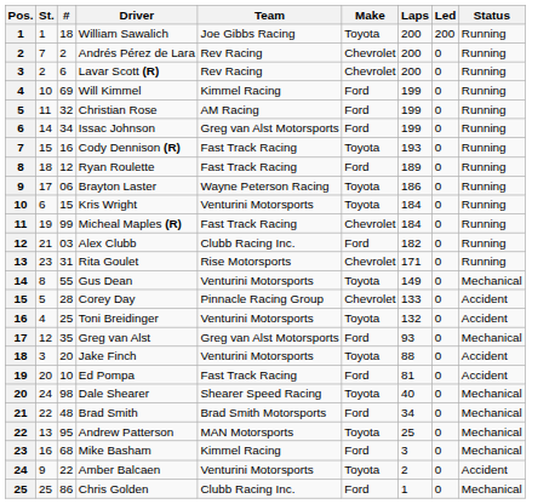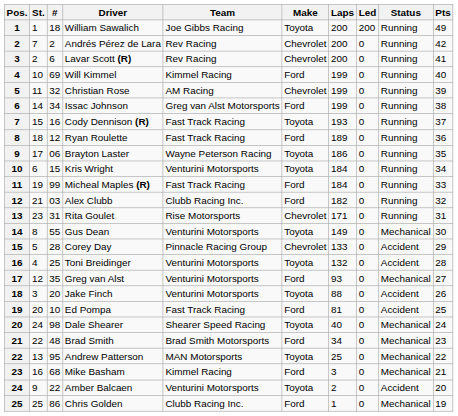 <table class="wikitable" style="font-size:95%">
 <tr>
 <th>Pos.</th>
 <th>St.</th>
 <th>#</th>
 <th>Driver</th>
 <th>Team</th>
 <th>Make</th>
 <th>Laps</th>
 <th>Led</th>
 <th>Status</th>
+<th>Pts</th>
 </tr>
 <tr>
 <th>1</th>
 <td>1</td>
 <td>18</td>
 <td>William Sawalich</td>
 <td>Joe Gibbs Racing</td>
 <td>Toyota</td>
 <td>200</td>
 <td>200</td>
 <td>Running</td>
+<td>49</td>
 </tr>
 <tr>
 <th>2</th>
 <td>7</td>
 <td>2</td>
 <td>Andrés Pérez de Lara</td>
 <td>Rev Racing</td>
 <td>Chevrolet</td>
 <td>200</td>
 <td>0</td>
 <td>Running</td>
+<td>42</td>
 </tr>
 <tr>
 <th>3</th>
 <td>2</td>
 <td>6</td>
 <td>Lavar Scott <strong>(R)</strong></td>
 <td>Rev Racing</td>
 <td>Chevrolet</td>
 <td>200</td>
 <td>0</td>
 <td>Running</td>
+<td>41</td>
 </tr>
 <tr>
 <th>4</th>
 <td>10</td>
 <td>69</td>
 <td>Will Kimmel</td>
 <td>Kimmel Racing</td>
 <td>Ford</td>
 <td>199</td>
 <td>0</td>
 <td>Running</td>
+<td>40</td>
 </tr>
 <tr>
 <th>5</th>
 <td>11</td>
 <td>32</td>
 <td>Christian Rose</td>
 <td>AM Racing</td>
-<td>Ford</td>
+<td>Chevrolet</td>
 <td>199</td>
 <td>0</td>
 <td>Running</td>
+<td>39</td>
 </tr>
 <tr>
 <th>6</th>
 <td>14</td>
 <td>34</td>
 <td>Issac Johnson</td>
 <td>Greg van Alst Motorsports</td>
 <td>Ford</td>
 <td>199</td>
 <td>0</td>
 <td>Running</td>
+<td>38</td>
 </tr>
 <tr>
 <th>7</th>
 <td>15</td>
 <td>16</td>
 <td>Cody Dennison <strong>(R)</strong></td>
 <td>Fast Track Racing</td>
 <td>Toyota</td>
 <td>193</td>
 <td>0</td>
 <td>Running</td>
+<td>37</td>
 </tr>
 <tr>
 <th>8</th>
 <td>18</td>
 <td>12</td>
 <td>Ryan Roulette</td>
 <td>Fast Track Racing</td>
 <td>Ford</td>
 <td>189</td>
 <td>0</td>
 <td>Running</td>
+<td>36</td>
 </tr>
 <tr>
 <th>9</th>
 <td>17</td>
 <td>06</td>
 <td>Brayton Laster</td>
 <td>Wayne Peterson Racing</td>
 <td>Toyota</td>
 <td>186</td>
 <td>0</td>
 <td>Running</td>
+<td>35</td>
 </tr>
 <tr>
 <th>10</th>
 <td>6</td>
 <td>15</td>
 <td>Kris Wright</td>
 <td>Venturini Motorsports</td>
 <td>Toyota</td>
 <td>184</td>
 <td>0</td>
 <td>Running</td>
+<td>34</td>
 </tr>
 <tr>
 <th>11</th>
 <td>19</td>
 <td>99</td>
 <td>Micheal Maples <strong>(R)</strong></td>
 <td>Fast Track Racing</td>
-<td>Chevrolet</td>
+<td>Ford</td>
 <td>184</td>
 <td>0</td>
 <td>Running</td>
+<td>33</td>
 </tr>
 <tr>
 <th>12</th>
 <td>21</td>
 <td>03</td>
 <td>Alex Clubb</td>
 <td>Clubb Racing Inc.</td>
 <td>Ford</td>
 <td>182</td>
 <td>0</td>
 <td>Running</td>
+<td>32</td>
 </tr>
 <tr>
 <th>13</th>
 <td>23</td>
 <td>31</td>
 <td>Rita Goulet</td>
 <td>Rise Motorsports</td>
 <td>Chevrolet</td>
 <td>171</td>
 <td>0</td>
 <td>Running</td>
+<td>31</td>
 </tr>
 <tr>
 <th>14</th>
 <td>8</td>
 <td>55</td>
 <td>Gus Dean</td>
 <td>Venturini Motorsports</td>
 <td>Toyota</td>
 <td>149</td>
 <td>0</td>
 <td>Mechanical</td>
+<td>30</td>
 </tr>
 <tr>
 <th>15</th>
 <td>5</td>
 <td>28</td>
 <td>Corey Day</td>
 <td>Pinnacle Racing Group</td>
 <td>Chevrolet</td>
 <td>133</td>
 <td>0</td>
 <td>Accident</td>
+<td>29</td>
 </tr>
 <tr>
 <th>16</th>
 <td>4</td>
 <td>25</td>
 <td>Toni Breidinger</td>
 <td>Venturini Motorsports</td>
 <td>Toyota</td>
 <td>132</td>
 <td>0</td>
 <td>Accident</td>
+<td>28</td>
 </tr>
 <tr>
 <th>17</th>
 <td>12</td>
 <td>35</td>
 <td>Greg van Alst</td>
-<td>Greg van Alst Motorsports</td>
+<td>Venturini Motorsports</td>
 <td>Ford</td>
 <td>93</td>
 <td>0</td>
 <td>Mechanical</td>
+<td>27</td>
 </tr>
 <tr>
 <th>18</th>
 <td>3</td>
 <td>20</td>
 <td>Jake Finch</td>
 <td>Venturini Motorsports</td>
 <td>Toyota</td>
 <td>88</td>
 <td>0</td>
 <td>Accident</td>
+<td>26</td>
 </tr>
 <tr>
 <th>19</th>
 <td>20</td>
 <td>10</td>
 <td>Ed Pompa</td>
 <td>Fast Track Racing</td>
 <td>Ford</td>
 <td>81</td>
 <td>0</td>
 <td>Accident</td>
+<td>25</td>
 </tr>
 <tr>
 <th>20</th>
 <td>24</td>
 <td>98</td>
 <td>Dale Shearer</td>
 <td>Shearer Speed Racing</td>
 <td>Toyota</td>
 <td>40</td>
 <td>0</td>
 <td>Mechanical</td>
+<td>24</td>
 </tr>
 <tr>
 <th>21</th>
 <td>22</td>
 <td>48</td>
 <td>Brad Smith</td>
 <td>Brad Smith Motorsports</td>
 <td>Ford</td>
 <td>34</td>
 <td>0</td>
 <td>Mechanical</td>
+<td>23</td>
 </tr>
 <tr>
 <th>22</th>
 <td>13</td>
 <td>95</td>
 <td>Andrew Patterson</td>
 <td>MAN Motorsports</td>
 <td>Toyota</td>
 <td>25</td>
 <td>0</td>
 <td>Mechanical</td>
+<td>22</td>
 </tr>
 <tr>
 <th>23</th>
 <td>16</td>
 <td>68</td>
 <td>Mike Basham</td>
 <td>Kimmel Racing</td>
 <td>Ford</td>
 <td>3</td>
 <td>0</td>
 <td>Mechanical</td>
+<td>21</td>
 </tr>
 <tr>
 <th>24</th>
 <td>9</td>
 <td>22</td>
 <td>Amber Balcaen</td>
 <td>Venturini Motorsports</td>
 <td>Toyota</td>
 <td>2</td>
 <td>0</td>
 <td>Accident</td>
+<td>20</td>
 </tr>
 <tr>
 <th>25</th>
 <td>25</td>
 <td>86</td>
 <td>Chris Golden</td>
 <td>Clubb Racing Inc.</td>
 <td>Ford</td>
 <td>1</td>
 <td>0</td>
 <td>Mechanical</td>
+<td>19</td>
 </tr>
 </table>
